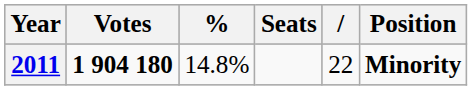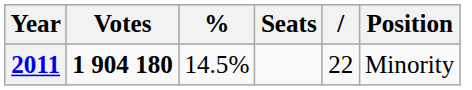 <table class="wikitable">
 <tr>
 <th>Year</th>
 <th><strong>Votes</strong></th>
 <th><strong>%</strong></th>
 <th><strong>Seats</strong></th>
 <th>/</th>
 <th>Position</th>
 </tr>
 <tr>
 <th><a href='#'>2011</a></th>
 <td><strong>1 904 180</strong></td>
-<td>14.8%</td>
+<td>14.5%</td>
 <td></td>
 <td> 22</td>
-<td><strong>Minority</strong></td>
+<td>Minority</td>
 </tr>
 </table>
